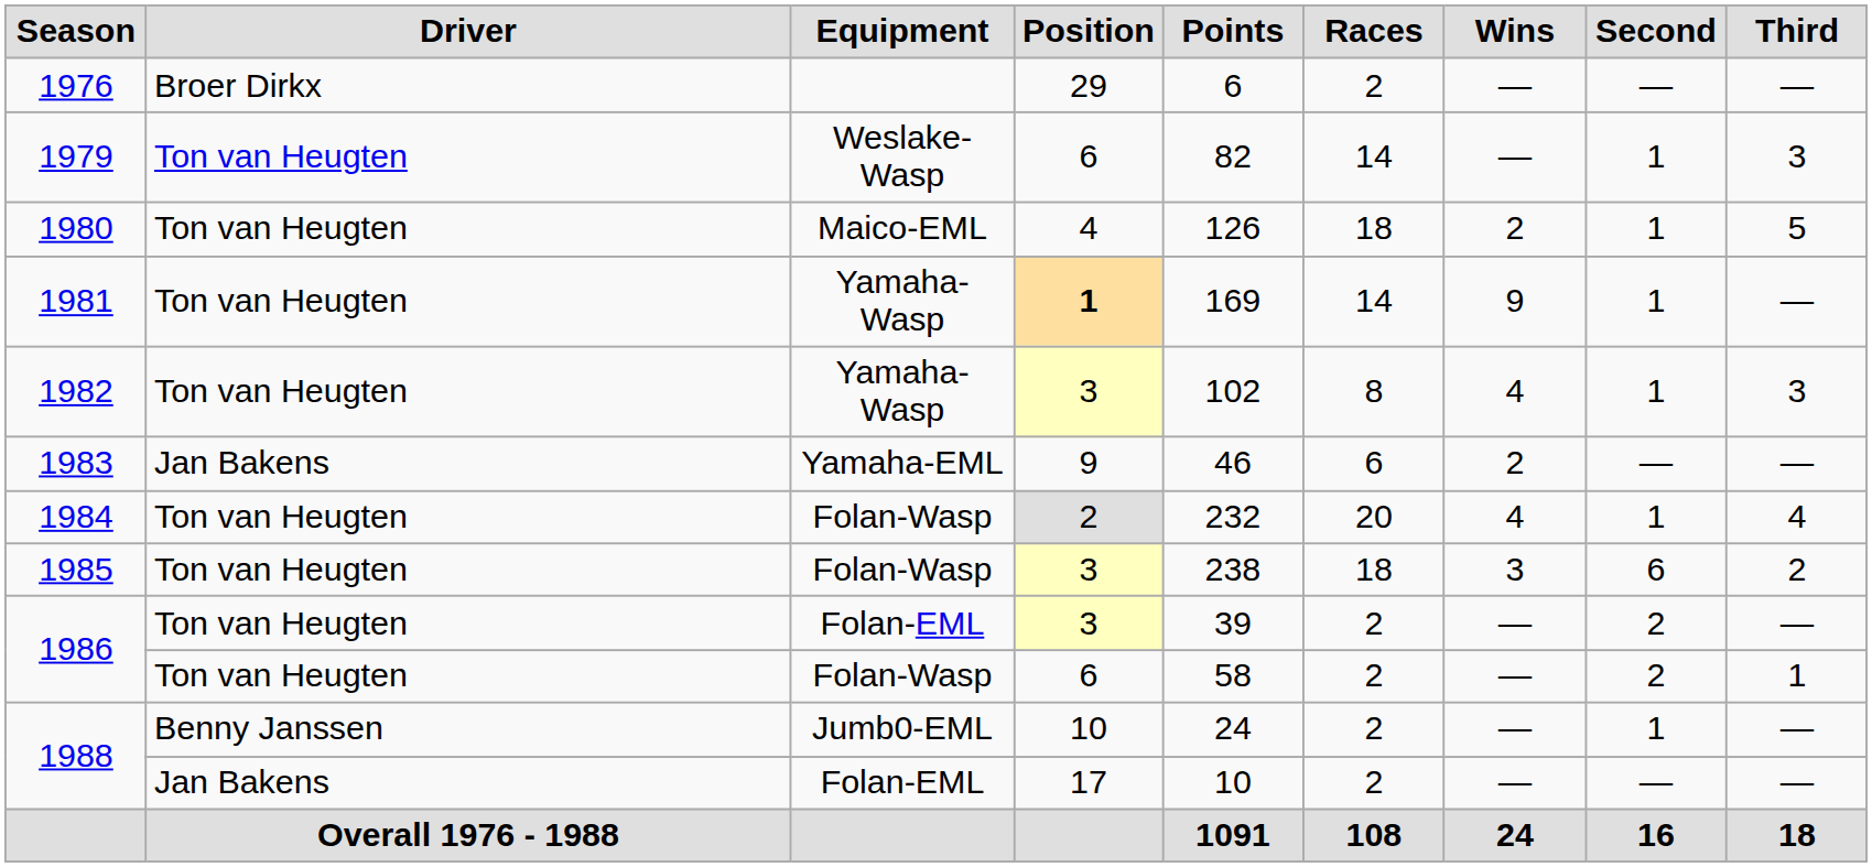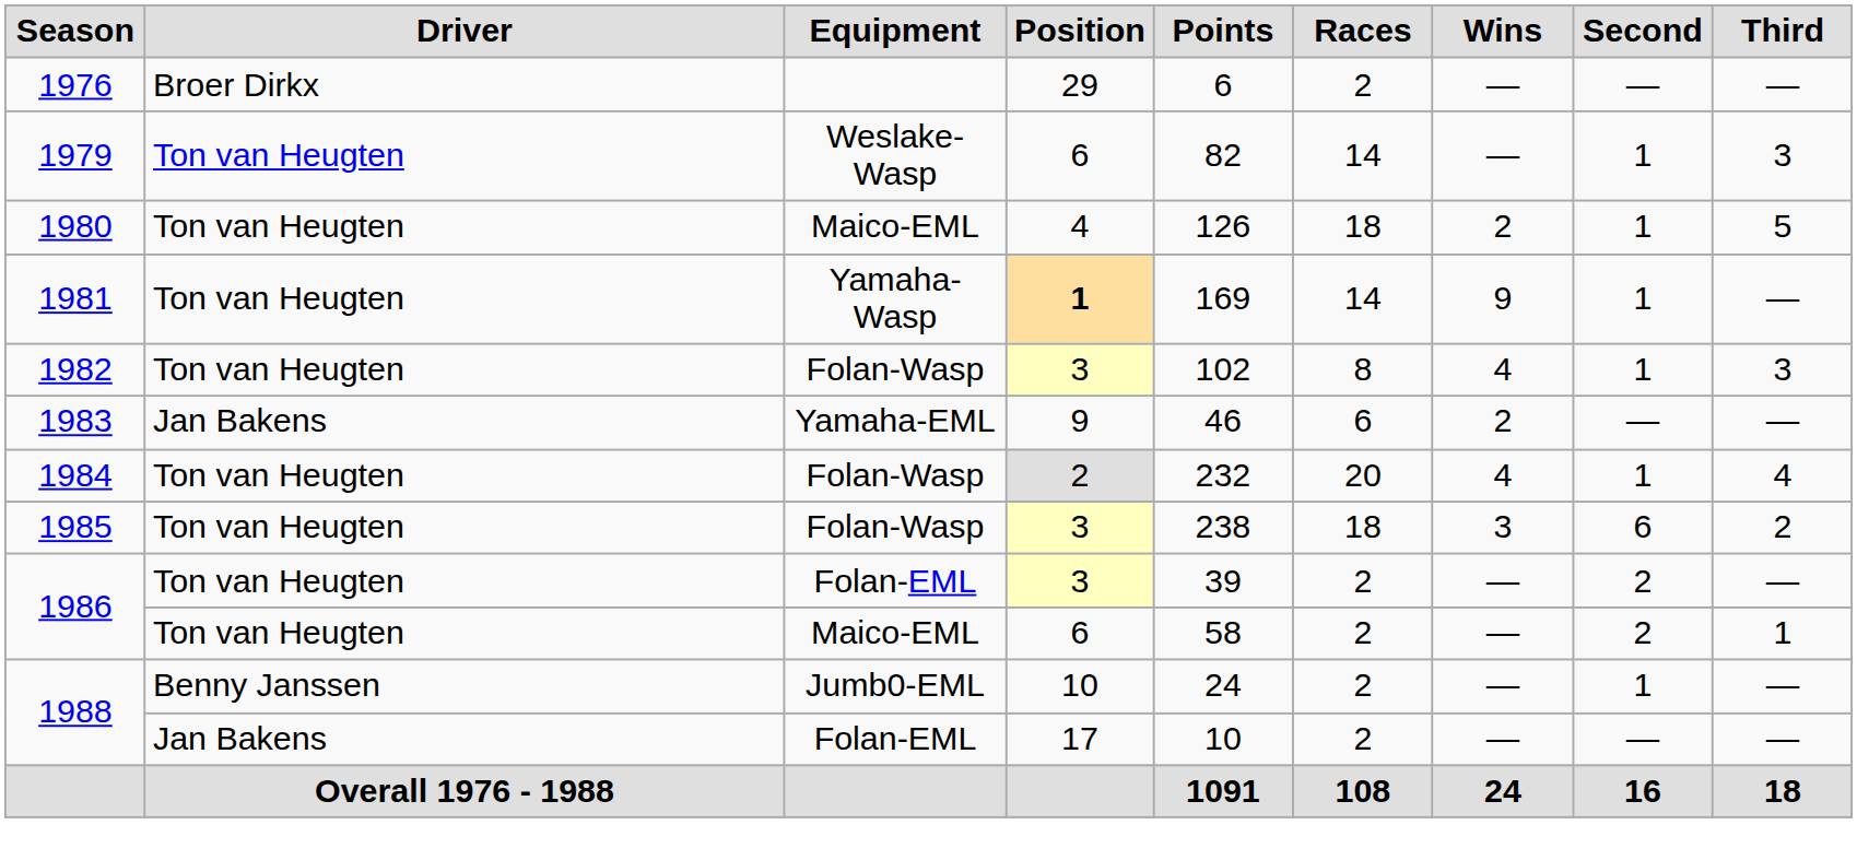 <table class="wikitable">
 <tr align="center" style="background:#dfdfdf;">
 <td width="60"><strong>Season</strong></td>
 <td width="300"><strong>Driver</strong></td>
 <td width="100"><strong>Equipment</strong></td>
 <td width="30"><strong>Position</strong></td>
 <td width="60"><strong>Points</strong></td>
 <td width="60"><strong>Races</strong></td>
 <td width="60"><strong>Wins</strong></td>
 <td width="60"><strong>Second</strong></td>
 <td width="60"><strong>Third</strong></td>
 </tr>
 <tr align="center">
 <td><a href='#'>1976</a></td>
 <td align="left">Broer Dirkx</td>
 <td></td>
 <td>29</td>
 <td>6</td>
 <td>2</td>
 <td>—</td>
 <td>—</td>
 <td>—</td>
 </tr>
 <tr align="center">
 <td><a href='#'>1979</a></td>
 <td align="left"><a href='#'>Ton van Heugten</a></td>
 <td>Weslake-Wasp</td>
 <td>6</td>
 <td>82</td>
 <td>14</td>
 <td>—</td>
 <td>1</td>
 <td>3</td>
 </tr>
 <tr align="center">
 <td><a href='#'>1980</a></td>
 <td align="left">Ton van Heugten</td>
 <td>Maico-EML</td>
 <td>4</td>
 <td>126</td>
 <td>18</td>
 <td>2</td>
 <td>1</td>
 <td>5</td>
 </tr>
 <tr align="center">
 <td><a href='#'>1981</a></td>
 <td align="left">Ton van Heugten</td>
 <td>Yamaha-Wasp</td>
 <td style="background:#ffdf9f;"><strong>1</strong></td>
 <td>169</td>
 <td>14</td>
 <td>9</td>
 <td>1</td>
 <td>—</td>
 </tr>
 <tr align="center">
 <td><a href='#'>1982</a></td>
 <td align="left">Ton van Heugten</td>
-<td>Yamaha-Wasp</td>
+<td>Folan-Wasp</td>
 <td style="background:#ffffbf;">3</td>
 <td>102</td>
 <td>8</td>
 <td>4</td>
 <td>1</td>
 <td>3</td>
 </tr>
 <tr align="center">
 <td><a href='#'>1983</a></td>
 <td align="left">Jan Bakens</td>
 <td>Yamaha-EML</td>
 <td>9</td>
 <td>46</td>
 <td>6</td>
 <td>2</td>
 <td>—</td>
 <td>—</td>
 </tr>
 <tr align="center">
 <td><a href='#'>1984</a></td>
 <td align="left">Ton van Heugten</td>
 <td>Folan-Wasp</td>
 <td style="background:#dfdfdf;">2</td>
 <td>232</td>
 <td>20</td>
 <td>4</td>
 <td>1</td>
 <td>4</td>
 </tr>
 <tr align="center">
 <td><a href='#'>1985</a></td>
 <td align="left">Ton van Heugten</td>
 <td>Folan-Wasp</td>
 <td style="background:#ffffbf;">3</td>
 <td>238</td>
 <td>18</td>
 <td>3</td>
 <td>6</td>
 <td>2</td>
 </tr>
 <tr align="center">
 <td rowspan=2><a href='#'>1986</a></td>
 <td align="left">Ton van Heugten</td>
 <td>Folan-<a href='#'>EML</a></td>
 <td style="background:#ffffbf;">3</td>
 <td>39</td>
 <td>2</td>
 <td>—</td>
 <td>2</td>
 <td>—</td>
 </tr>
 <tr align="center">
 <td align="left">Ton van Heugten</td>
-<td>Folan-Wasp</td>
+<td>Maico-EML</td>
 <td>6</td>
 <td>58</td>
 <td>2</td>
 <td>—</td>
 <td>2</td>
 <td>1</td>
 </tr>
 <tr align="center">
 <td rowspan=2><a href='#'>1988</a></td>
 <td align="left">Benny Janssen</td>
 <td>Jumb0-EML</td>
 <td>10</td>
 <td>24</td>
 <td>2</td>
 <td>—</td>
 <td>1</td>
 <td>—</td>
 </tr>
 <tr align="center">
 <td align="left">Jan Bakens</td>
 <td>Folan-EML</td>
 <td>17</td>
 <td>10</td>
 <td>2</td>
 <td>—</td>
 <td>—</td>
 <td>—</td>
 </tr>
 <tr align="center" style="background:#dfdfdf;">
 <td></td>
 <td align="center"><strong>Overall 1976 - 1988</strong></td>
 <td></td>
 <td></td>
 <td><strong>1091</strong></td>
 <td><strong>108</strong></td>
 <td><strong>24</strong></td>
 <td><strong>16</strong></td>
 <td><strong>18</strong></td>
 </tr>
 </table>
